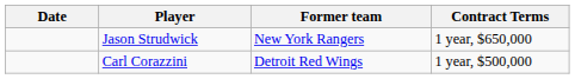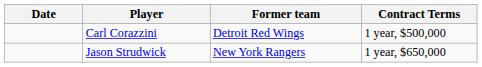 <table class="wikitable">
 <tr style="background:#ddd; text-align:center;">
 <th style="width: 6em;">Date</th>
 <th style="width: 10em;">Player</th>
 <th style="width: 12em;">Former team</th>
 <th style="width: 9em;">Contract Terms</th>
 </tr>
 <tr>
 <td></td>
+<td><a href='#'>Carl Corazzini</a></td>
+<td><a href='#'>Detroit Red Wings</a></td>
+<td>1 year, $500,000</td>
+</tr>
+<tr>
+<td></td>
 <td><a href='#'>Jason Strudwick</a></td>
 <td><a href='#'>New York Rangers</a></td>
 <td>1 year, $650,000</td>
 </tr>
-<tr>
-<td></td>
-<td><a href='#'>Carl Corazzini</a></td>
-<td><a href='#'>Detroit Red Wings</a></td>
-<td>1 year, $500,000</td>
-</tr>
 </table>
